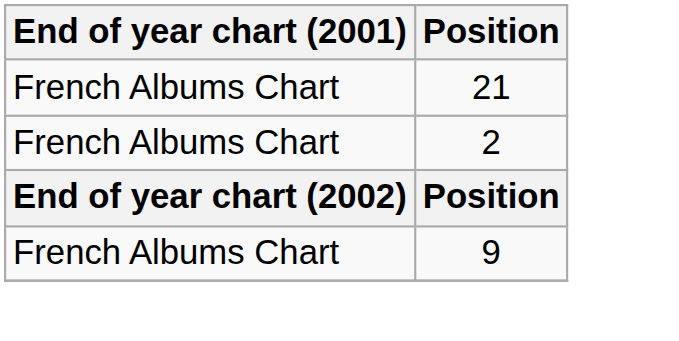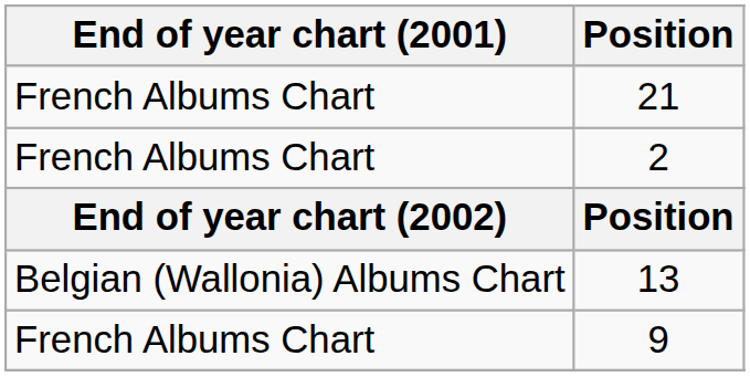 <table class="wikitable sortable">
 <tr>
 <th>End of year chart (2001)</th>
 <th align="center">Position</th>
 </tr>
 <tr>
 <td>French Albums Chart</td>
 <td align="center">21</td>
 </tr>
 <tr>
 <td>French Albums Chart</td>
 <td align="center">2</td>
 </tr>
 <tr>
 <th>End of year chart (2002)</th>
 <th align="center">Position</th>
 </tr>
 <tr>
+<td>Belgian (Wallonia) Albums Chart</td>
+<td align="center">13</td>
+</tr>
+<tr>
 <td>French Albums Chart</td>
 <td align="center">9</td>
 </tr>
 <tr>
 </tr>
 </table>
